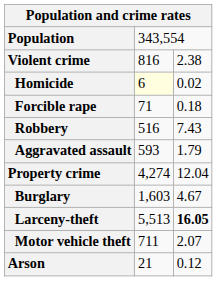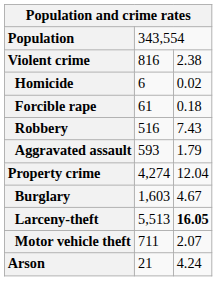 <table class="wikitable collapsible collapsed">
 <tr>
 <th colspan="3">Population and crime rates</th>
 </tr>
 <tr>
 <th scope="row" style="text-align: left;">Population</th>
 <td colspan="2">343,554</td>
 </tr>
 <tr>
 <th scope="row" style="text-align: left;">Violent crime</th>
 <td>816</td>
 <td>2.38</td>
 </tr>
 <tr>
 <th scope="row" style="text-align: left;">  Homicide</th>
-<td style="background: lightyellow;">6</td>
+<td>6</td>
 <td>0.02</td>
 </tr>
 <tr>
 <th scope="row" style="text-align: left;">  Forcible rape</th>
-<td>71</td>
+<td>61</td>
 <td>0.18</td>
 </tr>
 <tr>
 <th scope="row" style="text-align: left;">  Robbery</th>
 <td>516</td>
 <td>7.43</td>
 </tr>
 <tr>
 <th scope="row" style="text-align: left;">  Aggravated assault</th>
 <td>593</td>
 <td>1.79</td>
 </tr>
 <tr>
 <th scope="row" style="text-align: left;">Property crime</th>
 <td>4,274</td>
 <td>12.04</td>
 </tr>
 <tr>
 <th scope="row" style="text-align: left;">  Burglary</th>
 <td>1,603</td>
 <td>4.67</td>
 </tr>
 <tr>
 <th scope="row" style="text-align: left;">  Larceny-theft</th>
 <td>5,513</td>
 <td><strong>16.05</strong></td>
 </tr>
 <tr>
 <th scope="row" style="text-align: left;">  Motor vehicle theft</th>
 <td>711</td>
 <td>2.07</td>
 </tr>
 <tr>
 <th scope="row" style="text-align: left;">Arson</th>
 <td>21</td>
-<td>0.12</td>
+<td>4.24</td>
 </tr>
 </table>
